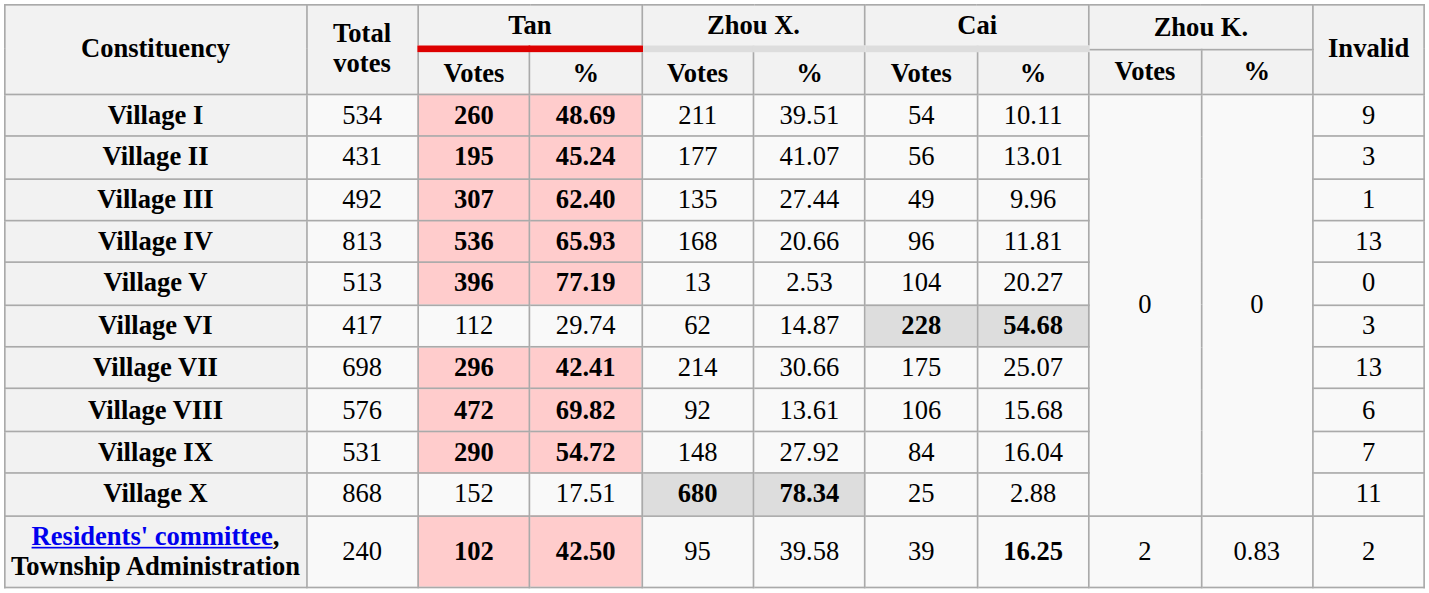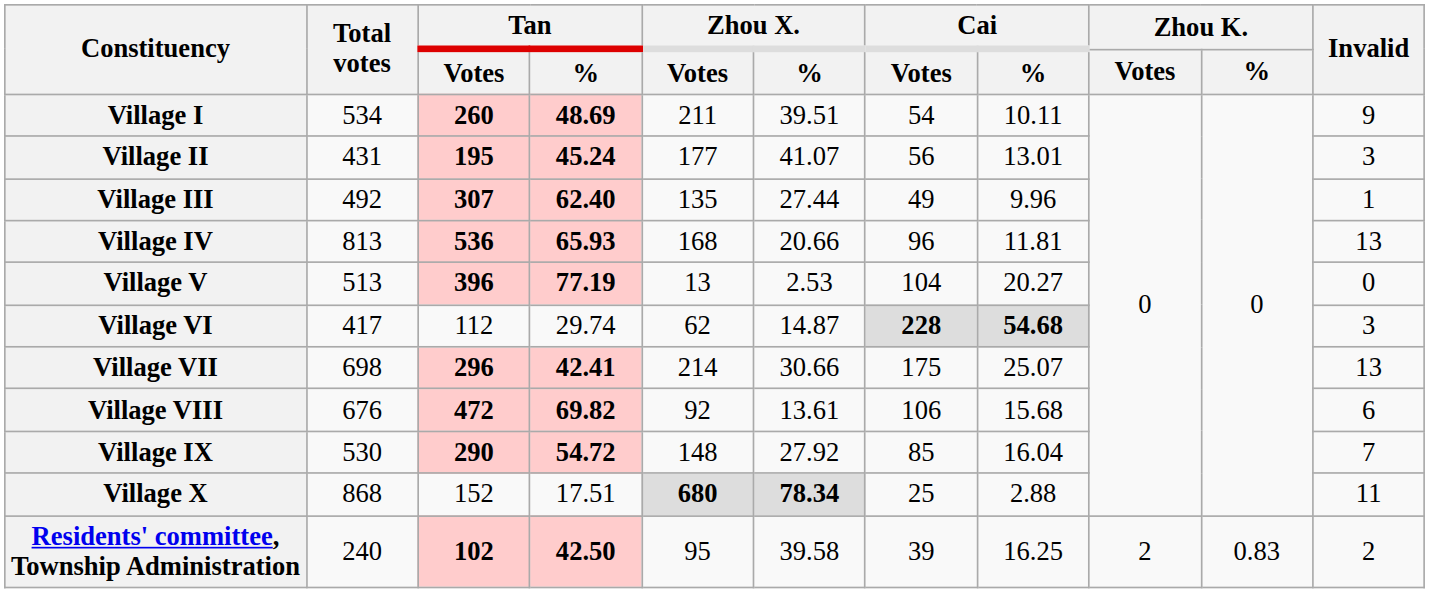 <table class="wikitable collapsible autocollapse sortable" style="text-align:center">
 <tr>
 <th rowspan="2">Constituency</th>
 <th rowspan="2" style="width:60px;">Total votes</th>
 <th colspan="2" style="border-bottom:4px solid #dd0000;">Tan</th>
 <th colspan="2" style="border-bottom:4px solid #dddddd;">Zhou X.</th>
 <th colspan="2" style="border-bottom:4px solid #dddddd;">Cai</th>
 <th colspan="2">Zhou K.</th>
 <th rowspan="2" style="width:60px;">Invalid</th>
 </tr>
 <tr>
 <th style="width:60px;">Votes</th>
 <th style="width:60px;">%</th>
 <th style="width:60px;">Votes</th>
 <th style="width:60px;">%</th>
 <th style="width:60px;">Votes</th>
 <th style="width:60px;"><strong>%</strong></th>
 <th style="width:60px;">Votes</th>
 <th style="width:60px;">%</th>
 </tr>
 <tr>
 <th>Village I</th>
 <td>534</td>
 <td bgcolor="#ffcccc"><strong>260</strong></td>
 <td bgcolor="#ffcccc"><strong>48.69</strong></td>
 <td>211</td>
 <td>39.51</td>
 <td>54</td>
 <td>10.11</td>
 <td rowspan="10">0</td>
 <td rowspan="10">0</td>
 <td>9</td>
 </tr>
 <tr>
 <th>Village II</th>
 <td>431</td>
 <td bgcolor="#ffcccc"><strong>195</strong></td>
 <td bgcolor="#ffcccc"><strong>45.24</strong></td>
 <td>177</td>
 <td>41.07</td>
 <td>56</td>
 <td>13.01</td>
 <td>3</td>
 </tr>
 <tr>
 <th>Village III</th>
 <td>492</td>
 <td bgcolor="#ffcccc"><strong>307</strong></td>
 <td bgcolor="#ffcccc"><strong>62.40</strong></td>
 <td>135</td>
 <td>27.44</td>
 <td>49</td>
 <td>9.96</td>
 <td>1</td>
 </tr>
 <tr>
 <th>Village IV</th>
 <td>813</td>
 <td bgcolor="#ffcccc"><strong>536</strong></td>
 <td bgcolor="#ffcccc"><strong>65.93</strong></td>
 <td>168</td>
 <td>20.66</td>
 <td>96</td>
 <td>11.81</td>
 <td>13</td>
 </tr>
 <tr>
 <th>Village V</th>
 <td>513</td>
 <td bgcolor="#ffcccc"><strong>396</strong></td>
 <td bgcolor="#ffcccc"><strong>77.19</strong></td>
 <td>13</td>
 <td>2.53</td>
 <td>104</td>
 <td>20.27</td>
 <td>0</td>
 </tr>
 <tr>
 <th>Village VI</th>
 <td>417</td>
 <td>112</td>
 <td>29.74</td>
 <td>62</td>
 <td>14.87</td>
 <td bgcolor="#dddddd"><strong>228</strong></td>
 <td bgcolor="#dddddd"><strong>54.68</strong></td>
 <td>3</td>
 </tr>
 <tr>
 <th>Village VII</th>
 <td>698</td>
 <td bgcolor="#ffcccc"><strong>296</strong></td>
 <td bgcolor="#ffcccc"><strong>42.41</strong></td>
 <td>214</td>
 <td>30.66</td>
 <td>175</td>
 <td>25.07</td>
 <td>13</td>
 </tr>
 <tr>
 <th>Village VIII</th>
-<td>576</td>
+<td>676</td>
 <td bgcolor="#ffcccc"><strong>472</strong></td>
 <td bgcolor="#ffcccc"><strong>69.82</strong></td>
 <td>92</td>
 <td>13.61</td>
 <td>106</td>
 <td>15.68</td>
 <td>6</td>
 </tr>
 <tr>
 <th>Village IX</th>
-<td>531</td>
+<td>530</td>
 <td bgcolor="#ffcccc"><strong>290</strong></td>
 <td bgcolor="#ffcccc"><strong>54.72</strong></td>
 <td>148</td>
 <td>27.92</td>
-<td>84</td>
+<td>85</td>
 <td>16.04</td>
 <td>7</td>
 </tr>
 <tr>
 <th>Village X</th>
 <td>868</td>
 <td>152</td>
 <td>17.51</td>
 <td bgcolor="#dddddd"><strong>680</strong></td>
 <td bgcolor="#dddddd"><strong>78.34</strong></td>
 <td>25</td>
 <td>2.88</td>
 <td>11</td>
 </tr>
 <tr>
 <th><a href='#'>Residents' committee</a>,<br>Township Administration</th>
 <td>240</td>
 <td bgcolor="#ffcccc"><strong>102</strong></td>
 <td bgcolor="#ffcccc"><strong>42.50</strong></td>
 <td>95</td>
 <td>39.58</td>
 <td>39</td>
-<td><strong>16.25</strong></td>
+<td>16.25</td>
 <td>2</td>
 <td>0.83</td>
 <td>2</td>
 </tr>
 </table>
